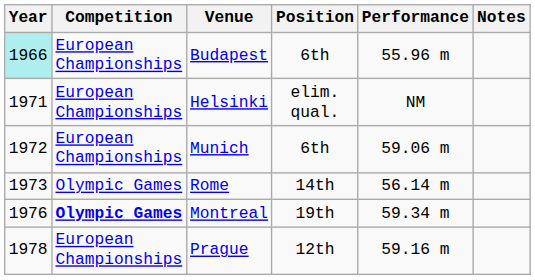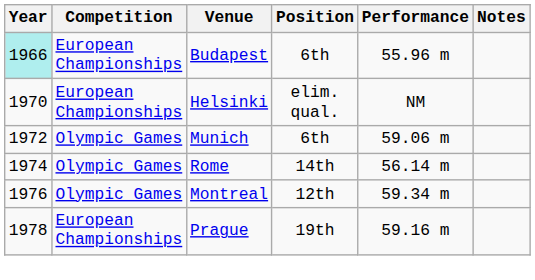 <table class="wikitable" width=50% style="font-size:90%; text-align:center;">
 <tr>
 <th>Year</th>
 <th>Competition</th>
 <th>Venue</th>
 <th>Position</th>
 <th>Performance</th>
 <th>Notes</th>
 </tr>
 <tr>
 <td style="background: paleturquoise;">1966</td>
 <td align=left><a href='#'>European Championships</a></td>
 <td align=left> <a href='#'>Budapest</a></td>
 <td>6th</td>
 <td>55.96 m</td>
 <td></td>
 </tr>
 <tr>
-<td>1971</td>
+<td>1970</td>
 <td align=left><a href='#'>European Championships</a></td>
 <td align=left> <a href='#'>Helsinki</a></td>
 <td>elim. qual.</td>
 <td>NM</td>
 <td></td>
 </tr>
 <tr>
 <td>1972</td>
-<td align=left><a href='#'>European Championships</a></td>
+<td align=left><a href='#'>Olympic Games</a></td>
 <td align=left> <a href='#'>Munich</a></td>
 <td>6th</td>
 <td>59.06 m</td>
 <td></td>
 </tr>
 <tr>
-<td>1973</td>
+<td>1974</td>
 <td align=left><a href='#'>Olympic Games</a></td>
 <td align=left> <a href='#'>Rome</a></td>
 <td>14th</td>
 <td>56.14 m</td>
 <td></td>
 </tr>
 <tr>
 <td>1976</td>
-<td align=left><strong><a href='#'>Olympic Games</a></strong></td>
+<td align=left><a href='#'>Olympic Games</a></td>
 <td align=left> <a href='#'>Montreal</a></td>
-<td>19th</td>
+<td>12th</td>
 <td>59.34 m</td>
 <td></td>
 </tr>
 <tr>
 <td>1978</td>
 <td align=left><a href='#'>European Championships</a></td>
 <td align=left> <a href='#'>Prague</a></td>
-<td>12th</td>
+<td>19th</td>
 <td>59.16 m</td>
 <td></td>
 </tr>
 </table>
